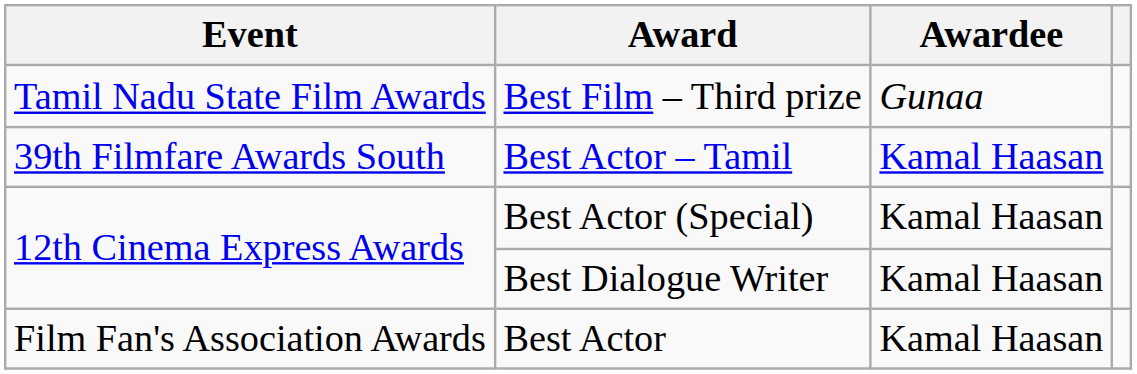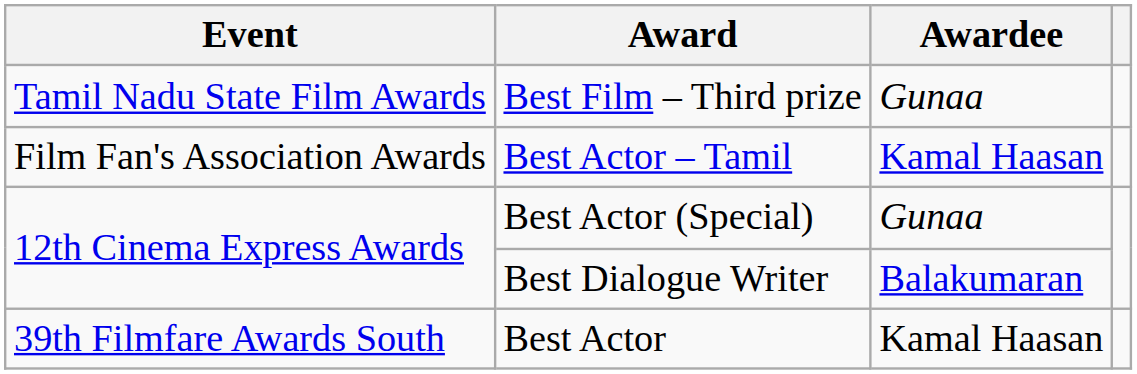 <table class="wikitable">
 <tr>
 <th>Event</th>
 <th>Award</th>
 <th>Awardee</th>
 <th></th>
 </tr>
 <tr>
 <td><a href='#'>Tamil Nadu State Film Awards</a></td>
 <td><a href='#'>Best Film</a> – Third prize</td>
 <td><em>Gunaa</em></td>
 <td style="text-align: center;"><br></td>
 </tr>
 <tr>
-<td><a href='#'>39th Filmfare Awards South</a></td>
+<td>Film Fan's Association Awards</td>
 <td><a href='#'>Best Actor – Tamil</a></td>
 <td><a href='#'>Kamal Haasan</a></td>
 <td style="text-align: center;"></td>
 </tr>
 <tr>
 <td rowspan="2"><a href='#'>12th Cinema Express Awards</a></td>
 <td>Best Actor (Special)</td>
-<td>Kamal Haasan</td>
+<td><em>Gunaa</em></td>
 <td rowspan="2" style="text-align: center;"></td>
 </tr>
 <tr>
 <td>Best Dialogue Writer</td>
-<td>Kamal Haasan</td>
+<td><a href='#'>Balakumaran</a></td>
 </tr>
 <tr>
-<td>Film Fan's Association Awards</td>
+<td><a href='#'>39th Filmfare Awards South</a></td>
 <td>Best Actor</td>
 <td>Kamal Haasan</td>
 <td style="text-align: center;"></td>
 </tr>
 </table>
